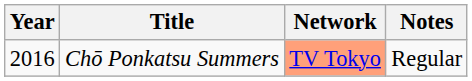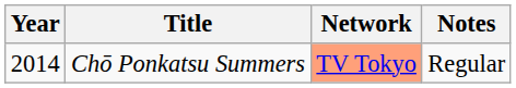 <table class="wikitable">
 <tr>
 <th>Year</th>
 <th>Title</th>
 <th>Network</th>
 <th>Notes</th>
 </tr>
 <tr>
-<td>2016</td>
+<td>2014</td>
 <td><em>Chō Ponkatsu Summers</em></td>
 <td style="background: lightsalmon;"><a href='#'>TV Tokyo</a></td>
 <td>Regular</td>
 </tr>
 </table>
